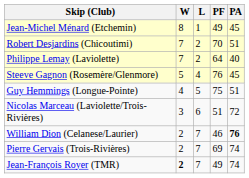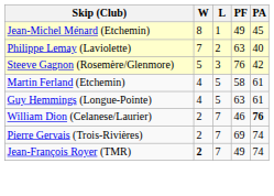 <table class=wikitable>
 <tr>
 <th width=270>Skip (Club)</th>
 <th width=20>W</th>
 <th width=20>L</th>
 <th width=20>PF</th>
 <th width=20>PA</th>
 </tr>
 <tr bgcolor=#ffffcc>
 <td><a href='#'>Jean-Michel Ménard</a> (Etchemin)</td>
 <td>8</td>
 <td>1</td>
 <td>49</td>
 <td>45</td>
 </tr>
 <tr bgcolor=#ffffcc>
-<td><a href='#'>Robert Desjardins</a> (Chicoutimi)</td>
-<td>7</td>
-<td>2</td>
-<td>70</td>
-<td>51</td>
-</tr>
-<tr bgcolor=#ffffcc>
 <td><a href='#'>Philippe Lemay</a> (Laviolette)</td>
 <td>7</td>
 <td>2</td>
-<td>64</td>
+<td>63</td>
 <td>40</td>
 </tr>
 <tr bgcolor=#ffffcc>
 <td><a href='#'>Steeve Gagnon</a> (Rosemère/Glenmore)</td>
 <td>5</td>
+<td>3</td>
+<td>76</td>
+<td>42</td>
+</tr>
+<tr>
+<td><a href='#'>Martin Ferland</a> (Etchemin)</td>
 <td>4</td>
-<td>76</td>
-<td>45</td>
+<td>5</td>
+<td>58</td>
+<td>61</td>
 </tr>
 <tr>
 <td><a href='#'>Guy Hemmings</a> (Longue-Pointe)</td>
 <td>4</td>
 <td>5</td>
-<td>75</td>
-<td>51</td>
-</tr>
-<tr>
-<td><a href='#'>Nicolas Marceau</a> (Laviolette/Trois-Rivières)</td>
-<td>3</td>
-<td>6</td>
-<td>51</td>
-<td>72</td>
+<td>63</td>
+<td>61</td>
 </tr>
 <tr>
 <td><a href='#'>William Dion</a> (Celanese/Laurier)</td>
 <td>2</td>
 <td>7</td>
 <td>46</td>
 <td><strong>76</strong></td>
 </tr>
 <tr>
 <td><a href='#'>Pierre Gervais</a> (Trois-Rivières)</td>
 <td>2</td>
 <td>7</td>
 <td>69</td>
 <td>74</td>
 </tr>
 <tr>
 <td><a href='#'>Jean-François Royer</a> (TMR)</td>
 <td><strong>2</strong></td>
 <td>7</td>
 <td>49</td>
 <td>74</td>
 </tr>
 </table>
